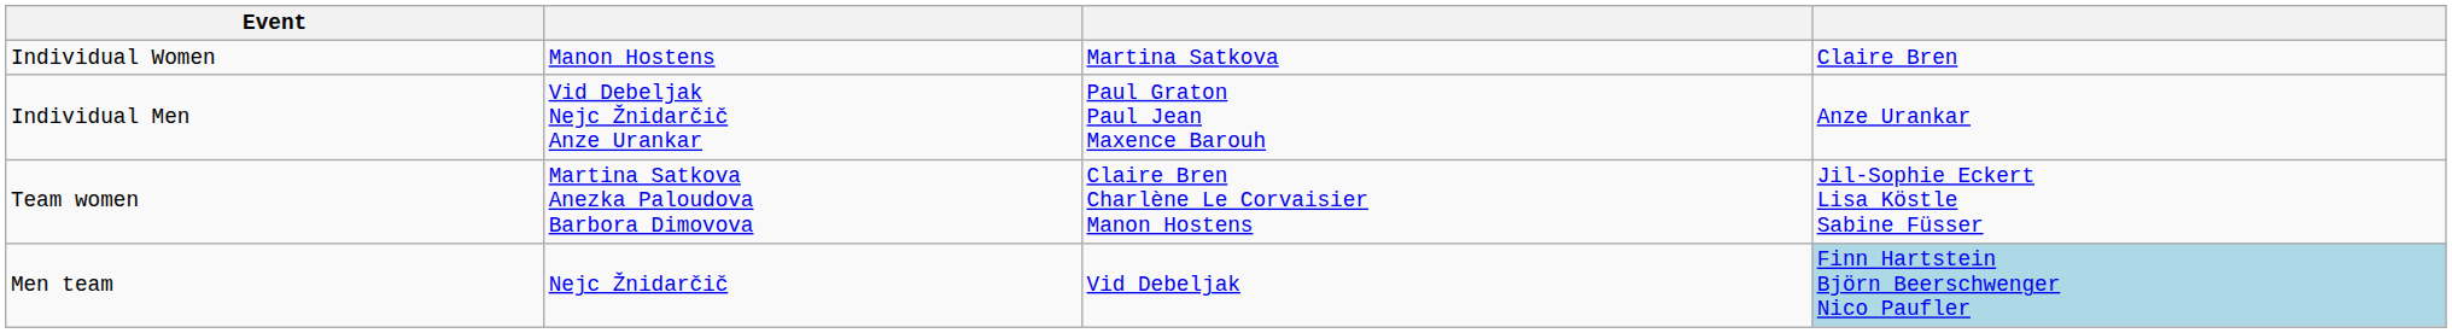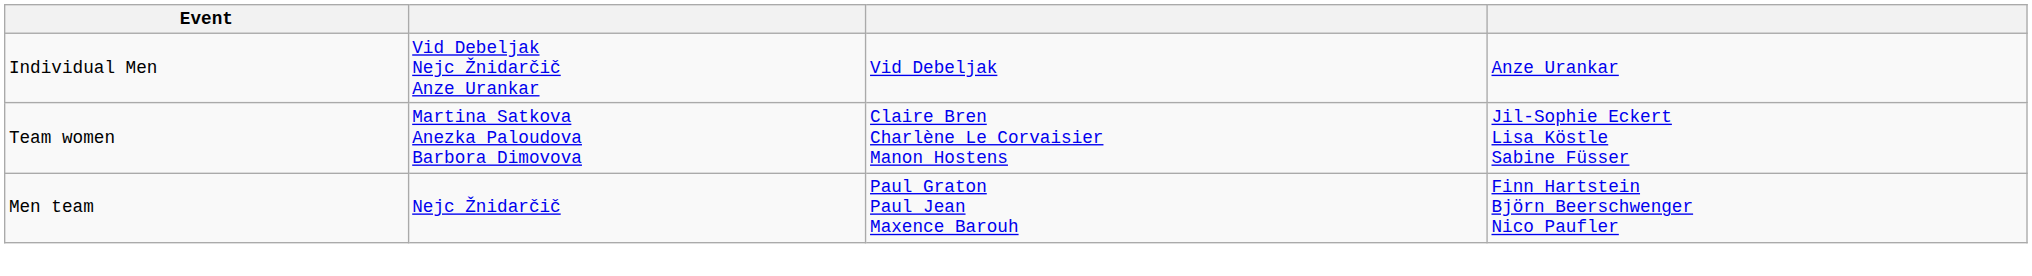 <table class="wikitable" width=75% style="font-size:100%; text-align:left;">
 <tr>
 <th>Event</th>
 <th></th>
 <th></th>
 <th></th>
 </tr>
 <tr>
-<td>Individual Women</td>
-<td><a href='#'>Manon Hostens</a><br></td>
-<td><a href='#'>Martina Satkova</a><br></td>
-<td><a href='#'>Claire Bren</a><br></td>
-</tr>
-<tr>
 <td>Individual Men</td>
 <td><a href='#'>Vid Debeljak</a><br><a href='#'>Nejc Žnidarčič</a><br><a href='#'>Anze Urankar</a><br></td>
-<td><a href='#'>Paul Graton</a><br><a href='#'>Paul Jean</a><br><a href='#'>Maxence Barouh</a><br></td>
+<td><a href='#'>Vid Debeljak</a><br></td>
 <td><a href='#'>Anze Urankar</a><br></td>
 </tr>
 <tr>
 <td>Team women</td>
 <td><a href='#'>Martina Satkova</a><br><a href='#'>Anezka Paloudova</a><br><a href='#'>Barbora Dimovova</a><br></td>
 <td><a href='#'>Claire Bren</a><br><a href='#'>Charlène Le Corvaisier</a><br><a href='#'>Manon Hostens</a><br></td>
 <td><a href='#'>Jil-Sophie Eckert</a><br><a href='#'>Lisa Köstle</a><br><a href='#'>Sabine Füsser</a><br></td>
 </tr>
 <tr>
 <td>Men team</td>
 <td><a href='#'>Nejc Žnidarčič</a><br></td>
-<td><a href='#'>Vid Debeljak</a><br></td>
-<td style="background: lightblue;"><a href='#'>Finn Hartstein</a><br><a href='#'>Björn Beerschwenger</a><br><a href='#'>Nico Paufler</a><br></td>
+<td><a href='#'>Paul Graton</a><br><a href='#'>Paul Jean</a><br><a href='#'>Maxence Barouh</a><br></td>
+<td><a href='#'>Finn Hartstein</a><br><a href='#'>Björn Beerschwenger</a><br><a href='#'>Nico Paufler</a><br></td>
 </tr>
 </table>
